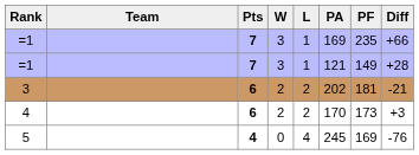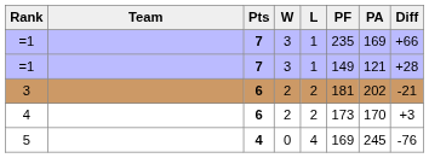 <table style=border-collapse:collapse border=1 cellspacing=0 cellpadding=5>
 <tr align=center bgcolor=#efefef>
 <th width=20>Rank</th>
 <th width=220>Team</th>
 <th width=20>Pts</th>
 <th width=20>W</th>
 <th width=20>L</th>
+<th width=20>PF</th>
 <th width=20>PA</th>
-<th width=20>PF</th>
 <th width=20>Diff</th>
 </tr>
 <tr align=center bgcolor="#BBBBFF">
 <td>=1</td>
 <td align=left></td>
 <td><strong>7</strong></td>
 <td>3</td>
 <td>1</td>
+<td>235</td>
 <td>169</td>
-<td>235</td>
 <td>+66</td>
 </tr>
 <tr align=center bgcolor="#BBBBFF">
 <td>=1</td>
 <td align=left></td>
 <td><strong>7</strong></td>
 <td>3</td>
 <td>1</td>
+<td>149</td>
 <td>121</td>
-<td>149</td>
 <td>+28</td>
 </tr>
 <tr align=center bgcolor=cc9966>
 <td>3</td>
 <td align=left></td>
 <td><strong>6</strong></td>
 <td>2</td>
 <td>2</td>
+<td>181</td>
 <td>202</td>
-<td>181</td>
 <td>-21</td>
 </tr>
 <tr align=center>
 <td>4</td>
 <td align=left></td>
 <td><strong>6</strong></td>
 <td>2</td>
 <td>2</td>
+<td>173</td>
 <td>170</td>
-<td>173</td>
 <td>+3</td>
 </tr>
 <tr align=center>
 <td>5</td>
 <td align=left></td>
 <td><strong>4</strong></td>
 <td>0</td>
 <td>4</td>
+<td>169</td>
 <td>245</td>
-<td>169</td>
 <td>-76</td>
 </tr>
 </table>
